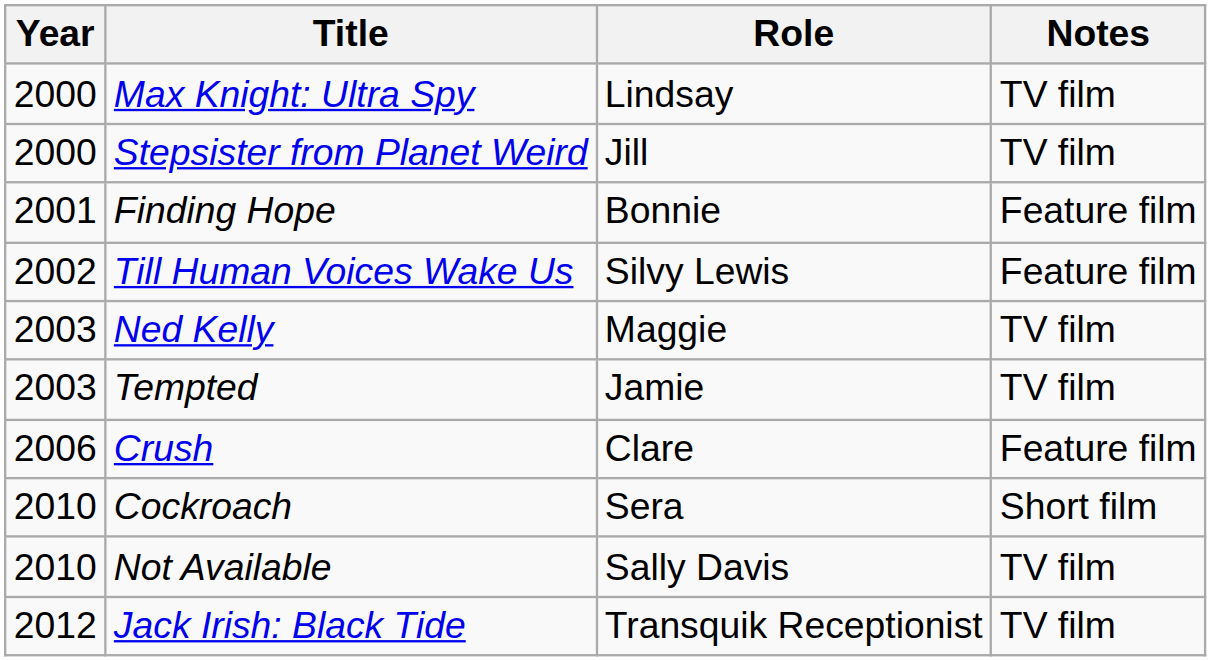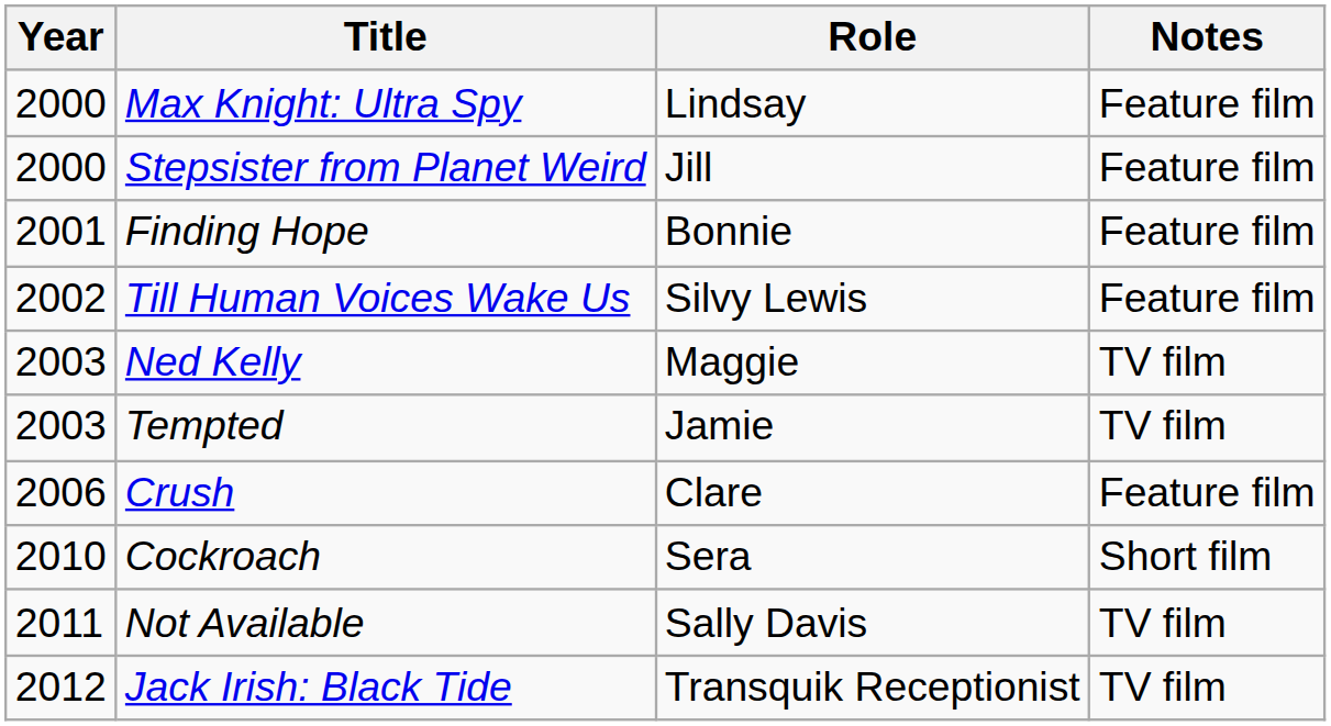 <table class="wikitable sortable">
 <tr>
 <th>Year</th>
 <th>Title</th>
 <th>Role</th>
 <th class="unsortable">Notes</th>
 </tr>
 <tr>
 <td>2000</td>
 <td><em><a href='#'>Max Knight: Ultra Spy</a></em></td>
 <td>Lindsay</td>
-<td>TV film</td>
+<td>Feature film</td>
 </tr>
 <tr>
 <td>2000</td>
 <td><em><a href='#'>Stepsister from Planet Weird</a></em></td>
 <td>Jill</td>
-<td>TV film</td>
+<td>Feature film</td>
 </tr>
 <tr>
 <td>2001</td>
 <td><em>Finding Hope</em></td>
 <td>Bonnie</td>
 <td>Feature film</td>
 </tr>
 <tr>
 <td>2002</td>
 <td><em><a href='#'>Till Human Voices Wake Us</a></em></td>
 <td>Silvy Lewis</td>
 <td>Feature film</td>
 </tr>
 <tr>
 <td>2003</td>
 <td><em><a href='#'>Ned Kelly</a></em></td>
 <td>Maggie</td>
 <td>TV film</td>
 </tr>
 <tr>
 <td>2003</td>
 <td><em>Tempted</em></td>
 <td>Jamie</td>
 <td>TV film</td>
 </tr>
 <tr>
 <td>2006</td>
 <td><em><a href='#'>Crush</a></em></td>
 <td>Clare</td>
 <td>Feature film</td>
 </tr>
 <tr>
 <td>2010</td>
 <td><em>Cockroach</em></td>
 <td>Sera</td>
 <td>Short film</td>
 </tr>
 <tr>
-<td>2010</td>
+<td>2011</td>
 <td><em>Not Available</em></td>
 <td>Sally Davis</td>
 <td>TV film</td>
 </tr>
 <tr>
 <td>2012</td>
 <td><em><a href='#'>Jack Irish: Black Tide</a></em></td>
 <td>Transquik Receptionist</td>
 <td>TV film</td>
 </tr>
 </table>
